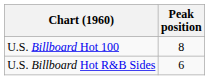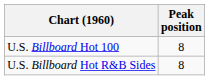 <table class="wikitable sortable">
 <tr>
 <th>Chart (1960)</th>
 <th>Peak<br>position</th>
 </tr>
 <tr>
 <td>U.S. <a href='#'><em>Billboard</em> Hot 100</a></td>
 <td align="center">8</td>
 </tr>
 <tr>
 <td>U.S. <em>Billboard</em> <a href='#'>Hot R&B Sides</a></td>
-<td align="center">6</td>
+<td align="center">8</td>
 </tr>
 </table>
